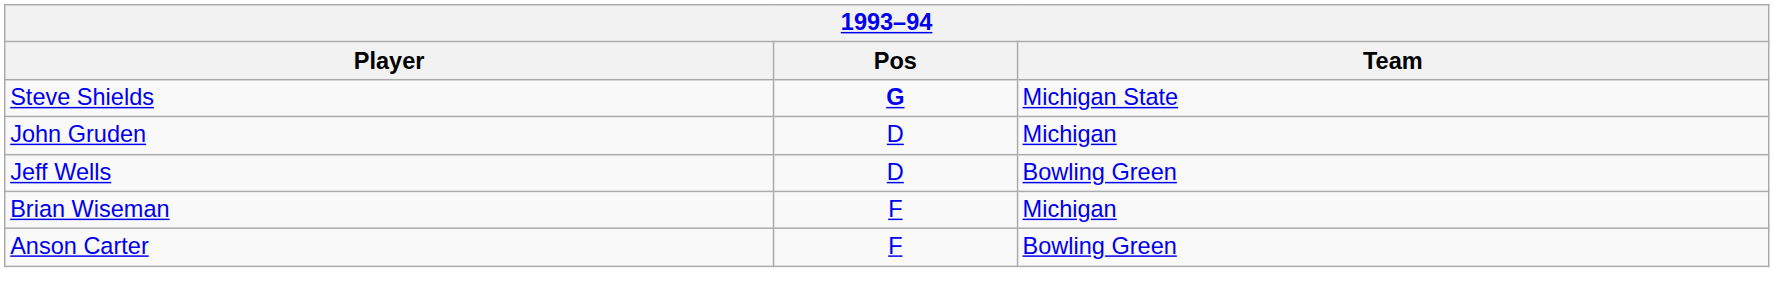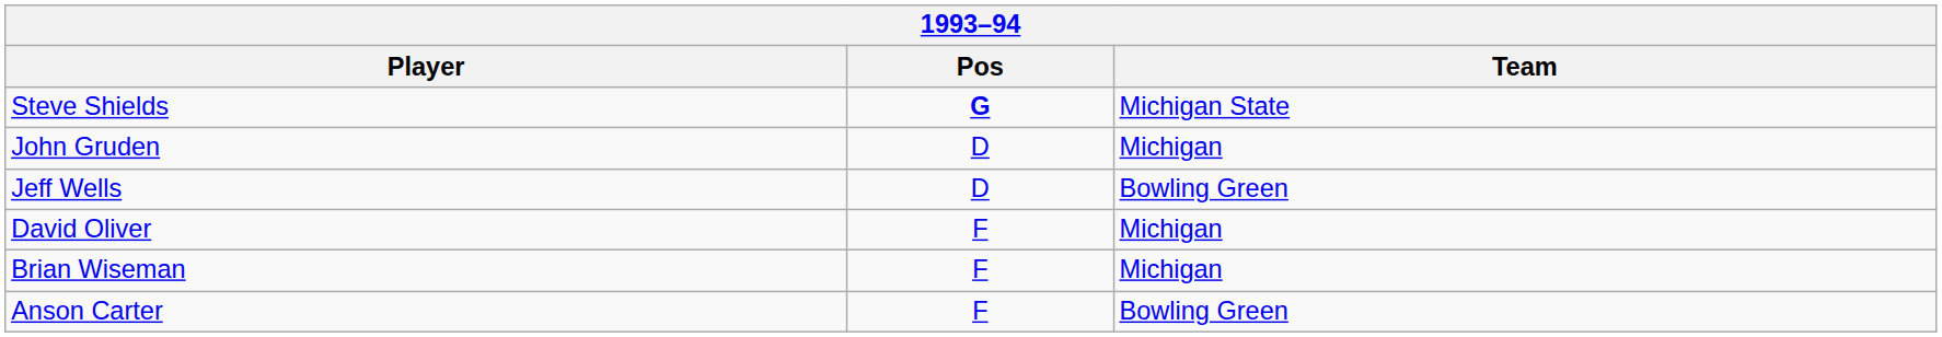 <table class="wikitable" width=95%>
 <tr>
 <th colspan=3><a href='#'>1993–94</a></th>
 </tr>
 <tr>
 <th>Player</th>
 <th>Pos</th>
 <th>Team</th>
 </tr>
 <tr>
 <td><a href='#'>Steve Shields</a></td>
 <td style="text-align:center;"><strong><a href='#'>G</a></strong></td>
 <td><a href='#'>Michigan State</a></td>
 </tr>
 <tr>
 <td><a href='#'>John Gruden</a></td>
 <td style="text-align:center;"><a href='#'>D</a></td>
 <td><a href='#'>Michigan</a></td>
 </tr>
 <tr>
 <td><a href='#'>Jeff Wells</a></td>
 <td style="text-align:center;"><a href='#'>D</a></td>
 <td><a href='#'>Bowling Green</a></td>
 </tr>
 <tr>
+<td><a href='#'>David Oliver</a></td>
+<td style="text-align:center;"><a href='#'>F</a></td>
+<td><a href='#'>Michigan</a></td>
+</tr>
+<tr>
 <td><a href='#'>Brian Wiseman</a></td>
 <td style="text-align:center;"><a href='#'>F</a></td>
 <td><a href='#'>Michigan</a></td>
 </tr>
 <tr>
 <td><a href='#'>Anson Carter</a></td>
 <td style="text-align:center;"><a href='#'>F</a></td>
 <td><a href='#'>Bowling Green</a></td>
 </tr>
 </table>
